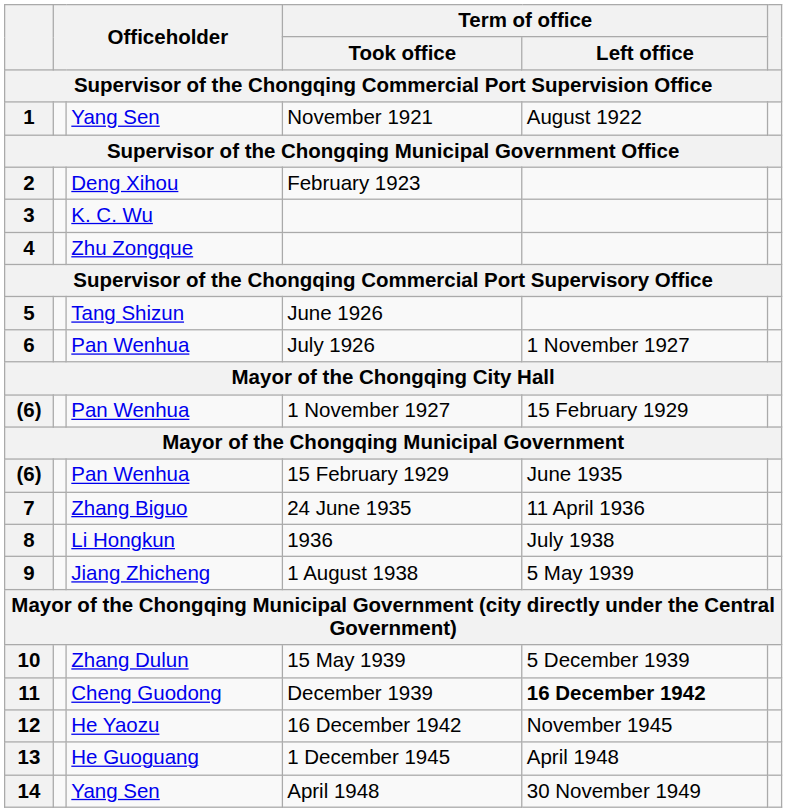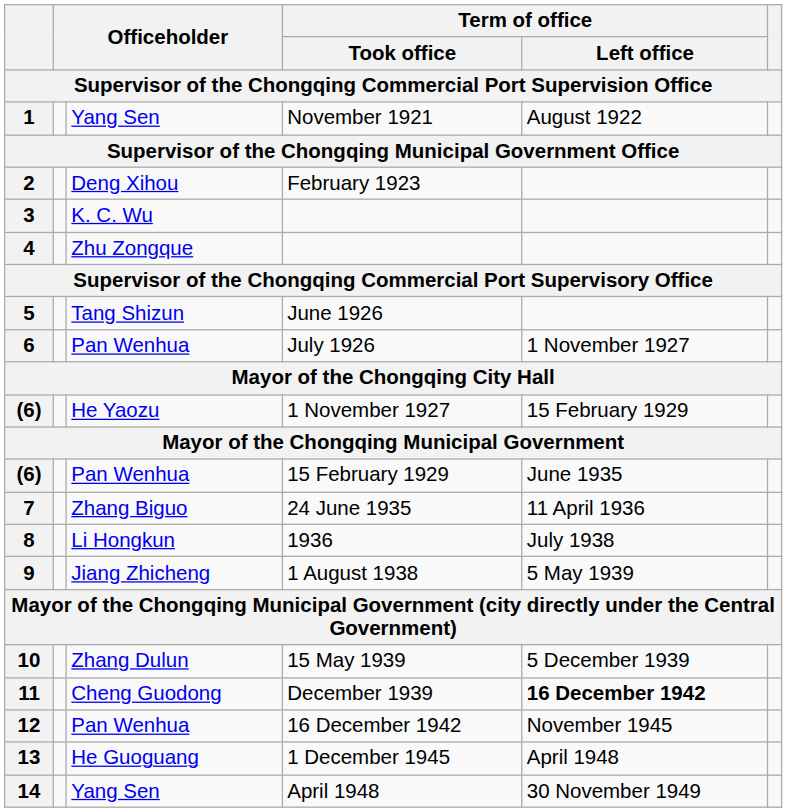 <table class="wikitable">
 <tr>
 <th rowspan="2"></th>
 <th colspan="2" rowspan="2">Officeholder</th>
 <th colspan="2">Term of office</th>
 <th rowspan="2"></th>
 </tr>
 <tr>
 <th>Took office</th>
 <th>Left office</th>
 </tr>
 <tr>
 <th colspan="6">Supervisor of the Chongqing Commercial Port Supervision Office</th>
 </tr>
 <tr>
 <th>1</th>
 <td></td>
 <td><a href='#'>Yang Sen</a><br></td>
 <td>November 1921</td>
 <td>August 1922</td>
 <td></td>
 </tr>
 <tr>
 <th colspan="6">Supervisor of the Chongqing Municipal Government Office</th>
 </tr>
 <tr>
 <th>2</th>
 <td></td>
 <td><a href='#'>Deng Xihou</a><br></td>
 <td>February 1923</td>
 <td></td>
 <td></td>
 </tr>
 <tr>
 <th>3</th>
 <td></td>
 <td><a href='#'>K. C. Wu</a><br></td>
 <td></td>
 <td></td>
 <td></td>
 </tr>
 <tr>
 <th>4</th>
 <td></td>
 <td><a href='#'>Zhu Zongque</a><br></td>
 <td></td>
 <td></td>
 <td></td>
 </tr>
 <tr>
 <th colspan="6">Supervisor of the Chongqing Commercial Port Supervisory Office</th>
 </tr>
 <tr>
 <th>5</th>
 <td></td>
 <td><a href='#'>Tang Shizun</a><br></td>
 <td>June 1926</td>
 <td></td>
 <td></td>
 </tr>
 <tr>
 <th>6</th>
 <td></td>
 <td><a href='#'>Pan Wenhua</a><br></td>
 <td>July 1926</td>
 <td>1 November 1927</td>
 <td></td>
 </tr>
 <tr>
 <th colspan="6">Mayor of the Chongqing City Hall</th>
 </tr>
 <tr>
 <th>(6)</th>
 <td></td>
-<td><a href='#'>Pan Wenhua</a><br></td>
+<td><a href='#'>He Yaozu</a><br></td>
 <td>1 November 1927</td>
 <td>15 February 1929</td>
 <td></td>
 </tr>
 <tr>
 <th colspan="6">Mayor of the Chongqing Municipal Government</th>
 </tr>
 <tr>
 <th>(6)</th>
 <td></td>
 <td><a href='#'>Pan Wenhua</a><br></td>
 <td>15 February 1929</td>
 <td>June 1935</td>
 <td></td>
 </tr>
 <tr>
 <th>7</th>
 <td></td>
 <td><a href='#'>Zhang Biguo</a><br></td>
 <td>24 June 1935</td>
 <td>11 April 1936</td>
 <td></td>
 </tr>
 <tr>
 <th>8</th>
 <td></td>
 <td><a href='#'>Li Hongkun</a><br></td>
 <td>1936</td>
 <td>July 1938</td>
 <td></td>
 </tr>
 <tr>
 <th>9</th>
 <td></td>
 <td><a href='#'>Jiang Zhicheng</a><br></td>
 <td>1 August 1938</td>
 <td>5 May 1939</td>
 <td></td>
 </tr>
 <tr>
 <th colspan="6">Mayor of the Chongqing Municipal Government (city directly under the Central Government)</th>
 </tr>
 <tr>
 <th>10</th>
 <td></td>
 <td><a href='#'>Zhang Dulun</a><br></td>
 <td>15 May 1939</td>
 <td>5 December 1939</td>
 <td></td>
 </tr>
 <tr>
 <th>11</th>
 <td></td>
 <td><a href='#'>Cheng Guodong</a><br></td>
 <td>December 1939</td>
 <td><strong>16 December 1942</strong></td>
 <td></td>
 </tr>
 <tr>
 <th>12</th>
 <td></td>
-<td><a href='#'>He Yaozu</a><br></td>
+<td><a href='#'>Pan Wenhua</a><br></td>
 <td>16 December 1942</td>
 <td>November 1945</td>
 <td></td>
 </tr>
 <tr>
 <th>13</th>
 <td></td>
 <td><a href='#'>He Guoguang</a><br></td>
 <td>1 December 1945</td>
 <td>April 1948</td>
 <td></td>
 </tr>
 <tr>
 <th>14</th>
 <td></td>
 <td><a href='#'>Yang Sen</a><br></td>
 <td>April 1948</td>
 <td>30 November 1949</td>
 <td></td>
 </tr>
 </table>
